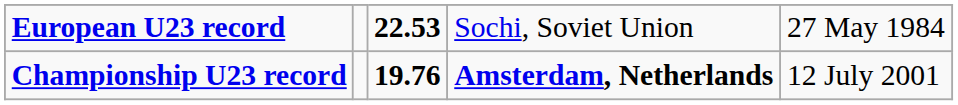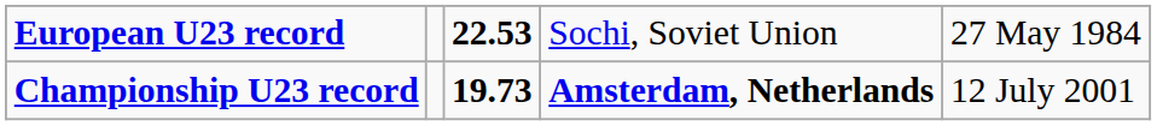 <table class="wikitable">
 <tr>
 <td><strong><a href='#'>European U23 record</a></strong></td>
 <td></td>
 <td><strong>22.53</strong></td>
 <td><a href='#'>Sochi</a>, Soviet Union</td>
 <td>27 May 1984</td>
 </tr>
 <tr>
 <td><strong><a href='#'>Championship U23 record</a></strong></td>
 <td></td>
-<td><strong>19.76</strong></td>
+<td><strong>19.73</strong></td>
 <td><strong><a href='#'>Amsterdam</a>, Netherlands</strong></td>
 <td>12 July 2001</td>
 </tr>
 </table>
